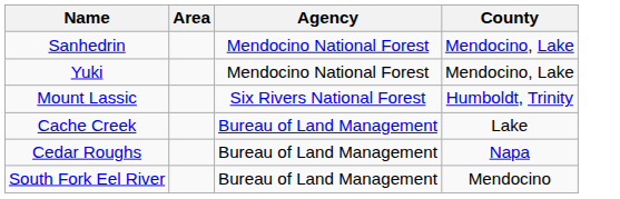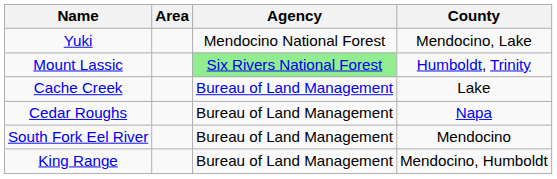 <table class="wikitable" style="text-align:center">
 <tr>
 <th>Name</th>
 <th>Area</th>
 <th>Agency</th>
 <th>County</th>
-</tr>
-<tr>
-<td><a href='#'>Sanhedrin</a></td>
-<td></td>
-<td><a href='#'>Mendocino National Forest</a></td>
-<td><a href='#'>Mendocino</a>, <a href='#'>Lake</a></td>
 </tr>
 <tr>
 <td><a href='#'>Yuki</a></td>
 <td></td>
 <td>Mendocino National Forest</td>
 <td>Mendocino, Lake</td>
 </tr>
 <tr>
 <td><a href='#'>Mount Lassic</a></td>
 <td></td>
-<td><a href='#'>Six Rivers National Forest</a></td>
+<td style="background: lightgreen;"><a href='#'>Six Rivers National Forest</a></td>
 <td><a href='#'>Humboldt</a>, <a href='#'>Trinity</a></td>
 </tr>
 <tr>
 <td><a href='#'>Cache Creek</a></td>
 <td></td>
 <td><a href='#'>Bureau of Land Management</a></td>
 <td>Lake</td>
 </tr>
 <tr>
 <td><a href='#'>Cedar Roughs</a></td>
 <td></td>
 <td>Bureau of Land Management</td>
 <td><a href='#'>Napa</a></td>
 </tr>
 <tr>
 <td><a href='#'>South Fork Eel River</a></td>
 <td></td>
 <td>Bureau of Land Management</td>
 <td>Mendocino</td>
 </tr>
+<tr>
+<td><a href='#'>King Range</a></td>
+<td></td>
+<td>Bureau of Land Management</td>
+<td>Mendocino, Humboldt</td>
+</tr>
 </table>
